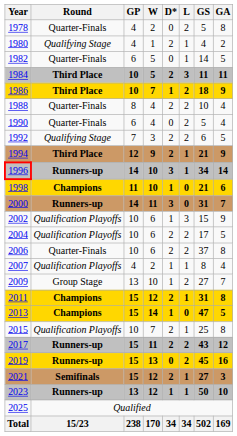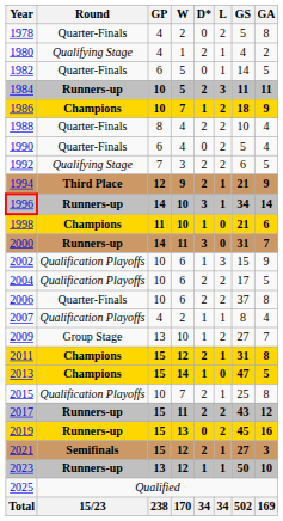 <table class="wikitable" style="text-align: center;">
 <tr>
 <th>Year</th>
 <th>Round</th>
 <th>GP</th>
 <th>W</th>
 <th>D*</th>
 <th>L</th>
 <th>GS</th>
 <th>GA</th>
 </tr>
 <tr>
 <td><a href='#'>1978</a></td>
 <td>Quarter-Finals</td>
 <td>4</td>
 <td>2</td>
 <td>0</td>
 <td>2</td>
 <td>5</td>
 <td>8</td>
 </tr>
 <tr>
 <td><a href='#'>1980</a></td>
 <td><em>Qualifying Stage</em></td>
 <td>4</td>
 <td>1</td>
 <td>2</td>
 <td>1</td>
 <td>4</td>
 <td>2</td>
 </tr>
 <tr>
 <td><a href='#'>1982</a></td>
 <td>Quarter-Finals</td>
 <td>6</td>
 <td>5</td>
 <td>0</td>
 <td>1</td>
 <td>14</td>
 <td>5</td>
 </tr>
 <tr bgcolor=silver>
 <td><a href='#'>1984</a></td>
-<td><strong>Third Place</strong></td>
+<td><strong>Runners-up</strong></td>
 <td><strong>10</strong></td>
 <td><strong>5</strong></td>
 <td><strong>2</strong></td>
 <td><strong>3</strong></td>
 <td><strong>11</strong></td>
 <td><strong>11</strong></td>
 </tr>
 <tr bgcolor=gold>
 <td><a href='#'>1986</a></td>
-<td><strong>Third Place</strong></td>
+<td><strong>Champions</strong></td>
 <td><strong>10</strong></td>
 <td><strong>7</strong></td>
 <td><strong>1</strong></td>
 <td><strong>2</strong></td>
 <td><strong>18</strong></td>
 <td><strong>9</strong></td>
 </tr>
 <tr>
 <td><a href='#'>1988</a></td>
 <td>Quarter-Finals</td>
 <td>8</td>
 <td>4</td>
 <td>2</td>
 <td>2</td>
 <td>10</td>
 <td>4</td>
 </tr>
 <tr>
 <td><a href='#'>1990</a></td>
 <td>Quarter-Finals</td>
 <td>6</td>
 <td>4</td>
 <td>0</td>
 <td>2</td>
 <td>5</td>
 <td>4</td>
 </tr>
 <tr>
 <td><a href='#'>1992</a></td>
 <td><em>Qualifying Stage</em></td>
 <td>7</td>
 <td>3</td>
 <td>2</td>
 <td>2</td>
 <td>6</td>
 <td>5</td>
 </tr>
 <tr bgcolor="#cc9966">
 <td> <a href='#'>1994</a></td>
 <td><strong>Third Place</strong></td>
 <td><strong>12</strong></td>
 <td><strong>9</strong></td>
 <td><strong>2</strong></td>
 <td><strong>1</strong></td>
 <td><strong>21</strong></td>
 <td><strong>9</strong></td>
 </tr>
 <tr bgcolor=silver>
 <td style="border: 3px solid red"> <a href='#'>1996</a></td>
 <td><strong>Runners-up</strong></td>
 <td><strong>14</strong></td>
 <td><strong>10</strong></td>
 <td><strong>3</strong></td>
 <td><strong>1</strong></td>
 <td><strong>34</strong></td>
 <td><strong>14</strong></td>
 </tr>
 <tr bgcolor=gold>
 <td> <a href='#'>1998</a></td>
 <td><strong>Champions</strong></td>
 <td><strong>11</strong></td>
 <td><strong>10</strong></td>
 <td><strong>1</strong></td>
 <td><strong>0</strong></td>
 <td><strong>21</strong></td>
 <td><strong>6</strong></td>
 </tr>
 <tr bgcolor="#cc9966">
 <td> <a href='#'>2000</a></td>
 <td><strong>Runners-up</strong></td>
 <td><strong>14</strong></td>
 <td><strong>11</strong></td>
 <td><strong>3</strong></td>
 <td><strong>0</strong></td>
 <td><strong>31</strong></td>
 <td><strong>7</strong></td>
 </tr>
 <tr>
 <td> <a href='#'>2002</a></td>
 <td><em>Qualification Playoffs</em></td>
 <td>10</td>
 <td>6</td>
 <td>1</td>
 <td>3</td>
 <td>15</td>
 <td>9</td>
 </tr>
 <tr>
 <td> <a href='#'>2004</a></td>
 <td><em>Qualification Playoffs</em></td>
 <td>10</td>
 <td>6</td>
 <td>2</td>
 <td>2</td>
 <td>17</td>
 <td>5</td>
 </tr>
 <tr>
 <td> <a href='#'>2006</a></td>
 <td>Quarter-Finals</td>
 <td>10</td>
 <td>6</td>
 <td>2</td>
 <td>2</td>
 <td>37</td>
 <td>8</td>
 </tr>
 <tr>
 <td> <a href='#'>2007</a></td>
 <td><em>Qualification Playoffs</em></td>
 <td>4</td>
 <td>2</td>
 <td>1</td>
 <td>1</td>
 <td>8</td>
 <td>4</td>
 </tr>
 <tr>
 <td> <a href='#'>2009</a></td>
 <td>Group Stage</td>
 <td>13</td>
 <td>10</td>
 <td>1</td>
 <td>2</td>
 <td>27</td>
 <td>7</td>
 </tr>
 <tr bgcolor=gold>
 <td> <a href='#'>2011</a></td>
 <td><strong>Champions</strong></td>
 <td><strong>15</strong></td>
 <td><strong>12</strong></td>
 <td><strong>2</strong></td>
 <td><strong>1</strong></td>
 <td><strong>31</strong></td>
 <td><strong>8</strong></td>
 </tr>
 <tr bgcolor=gold>
 <td> <a href='#'>2013</a></td>
 <td><strong>Champions</strong></td>
 <td><strong>15</strong></td>
 <td><strong>14</strong></td>
 <td><strong>1</strong></td>
 <td><strong>0</strong></td>
 <td><strong>47</strong></td>
 <td><strong>5</strong></td>
 </tr>
 <tr>
 <td> <a href='#'>2015</a></td>
 <td><em>Qualification Playoffs</em></td>
 <td>10</td>
 <td>7</td>
 <td>2</td>
 <td>1</td>
 <td>25</td>
 <td>8</td>
 </tr>
 <tr bgcolor=silver>
 <td> <a href='#'>2017</a></td>
 <td><strong>Runners-up</strong></td>
 <td><strong>15</strong></td>
 <td><strong>11</strong></td>
 <td><strong>2</strong></td>
 <td><strong>2</strong></td>
 <td><strong>43</strong></td>
 <td><strong>12</strong></td>
 </tr>
 <tr bgcolor=gold>
 <td> <a href='#'>2019</a></td>
 <td><strong>Runners-up</strong></td>
 <td><strong>15</strong></td>
 <td><strong>13</strong></td>
 <td><strong>0</strong></td>
 <td><strong>2</strong></td>
 <td><strong>45</strong></td>
 <td><strong>16</strong></td>
 </tr>
 <tr bgcolor="#cc9966">
 <td> <a href='#'>2021</a></td>
 <td><strong>Semifinals</strong></td>
 <td><strong>15</strong></td>
 <td><strong>12</strong></td>
 <td><strong>2</strong></td>
 <td><strong>1</strong></td>
 <td><strong>27</strong></td>
 <td><strong>3</strong></td>
 </tr>
 <tr bgcolor=silver>
 <td> <a href='#'>2023</a></td>
 <td><strong>Runners-up</strong></td>
 <td><strong>13</strong></td>
 <td><strong>12</strong></td>
 <td><strong>1</strong></td>
 <td><strong>1</strong></td>
 <td><strong>50</strong></td>
 <td><strong>10</strong></td>
 </tr>
 <tr>
 <td> <a href='#'>2025</a></td>
 <td colspan=7><em>Qualified</em></td>
 </tr>
 <tr>
 <th><strong>Total</strong></th>
 <th><strong>15/23</strong></th>
 <th><strong>238</strong></th>
 <th><strong>170</strong></th>
 <th><strong>34</strong></th>
 <th><strong>34</strong></th>
 <th><strong>502</strong></th>
 <th><strong>169</strong></th>
 </tr>
 </table>
